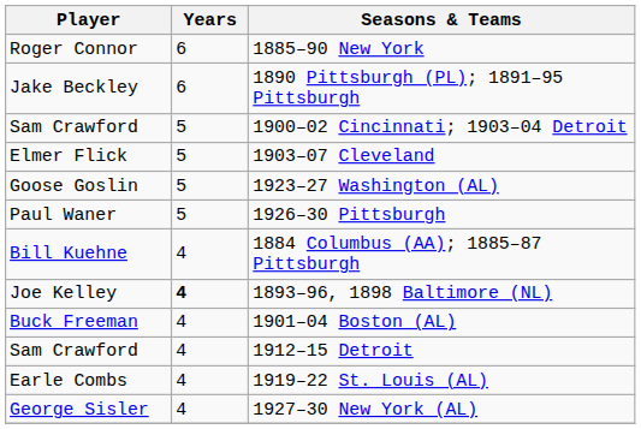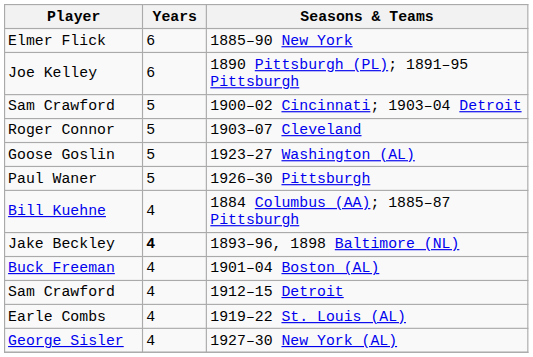 <table class="wikitable sortable">
 <tr>
 <th width="115">Player</th>
 <th width="50">Years</th>
 <th width="275">Seasons & Teams</th>
 </tr>
 <tr>
-<td>Roger Connor</td>
+<td>Elmer Flick</td>
 <td>6</td>
 <td>1885–90 <a href='#'>New York</a></td>
 </tr>
 <tr>
-<td>Jake Beckley</td>
+<td>Joe Kelley</td>
 <td>6</td>
 <td>1890 <a href='#'>Pittsburgh (PL)</a>; 1891–95 <a href='#'>Pittsburgh</a></td>
 </tr>
 <tr>
 <td>Sam Crawford</td>
 <td>5</td>
 <td>1900–02 <a href='#'>Cincinnati</a>; 1903–04 <a href='#'>Detroit</a></td>
 </tr>
 <tr>
-<td>Elmer Flick</td>
+<td>Roger Connor</td>
 <td>5</td>
 <td>1903–07 <a href='#'>Cleveland</a></td>
 </tr>
 <tr>
 <td>Goose Goslin</td>
 <td>5</td>
 <td>1923–27 <a href='#'>Washington (AL)</a></td>
 </tr>
 <tr>
 <td>Paul Waner</td>
 <td>5</td>
 <td>1926–30 <a href='#'>Pittsburgh</a></td>
 </tr>
 <tr>
 <td><a href='#'>Bill Kuehne</a></td>
 <td>4</td>
 <td>1884 <a href='#'>Columbus (AA)</a>; 1885–87 <a href='#'>Pittsburgh</a></td>
 </tr>
 <tr>
-<td>Joe Kelley</td>
+<td>Jake Beckley</td>
 <td><strong>4</strong></td>
 <td>1893–96, 1898 <a href='#'>Baltimore (NL)</a></td>
 </tr>
 <tr>
 <td><a href='#'>Buck Freeman</a></td>
 <td>4</td>
 <td>1901–04 <a href='#'>Boston (AL)</a></td>
 </tr>
 <tr>
 <td>Sam Crawford</td>
 <td>4</td>
 <td>1912–15 <a href='#'>Detroit</a></td>
 </tr>
 <tr>
 <td>Earle Combs</td>
 <td>4</td>
 <td>1919–22 <a href='#'>St. Louis (AL)</a></td>
 </tr>
 <tr>
 <td><a href='#'>George Sisler</a></td>
 <td>4</td>
 <td>1927–30 <a href='#'>New York (AL)</a></td>
 </tr>
 <tr>
 </tr>
 </table>
